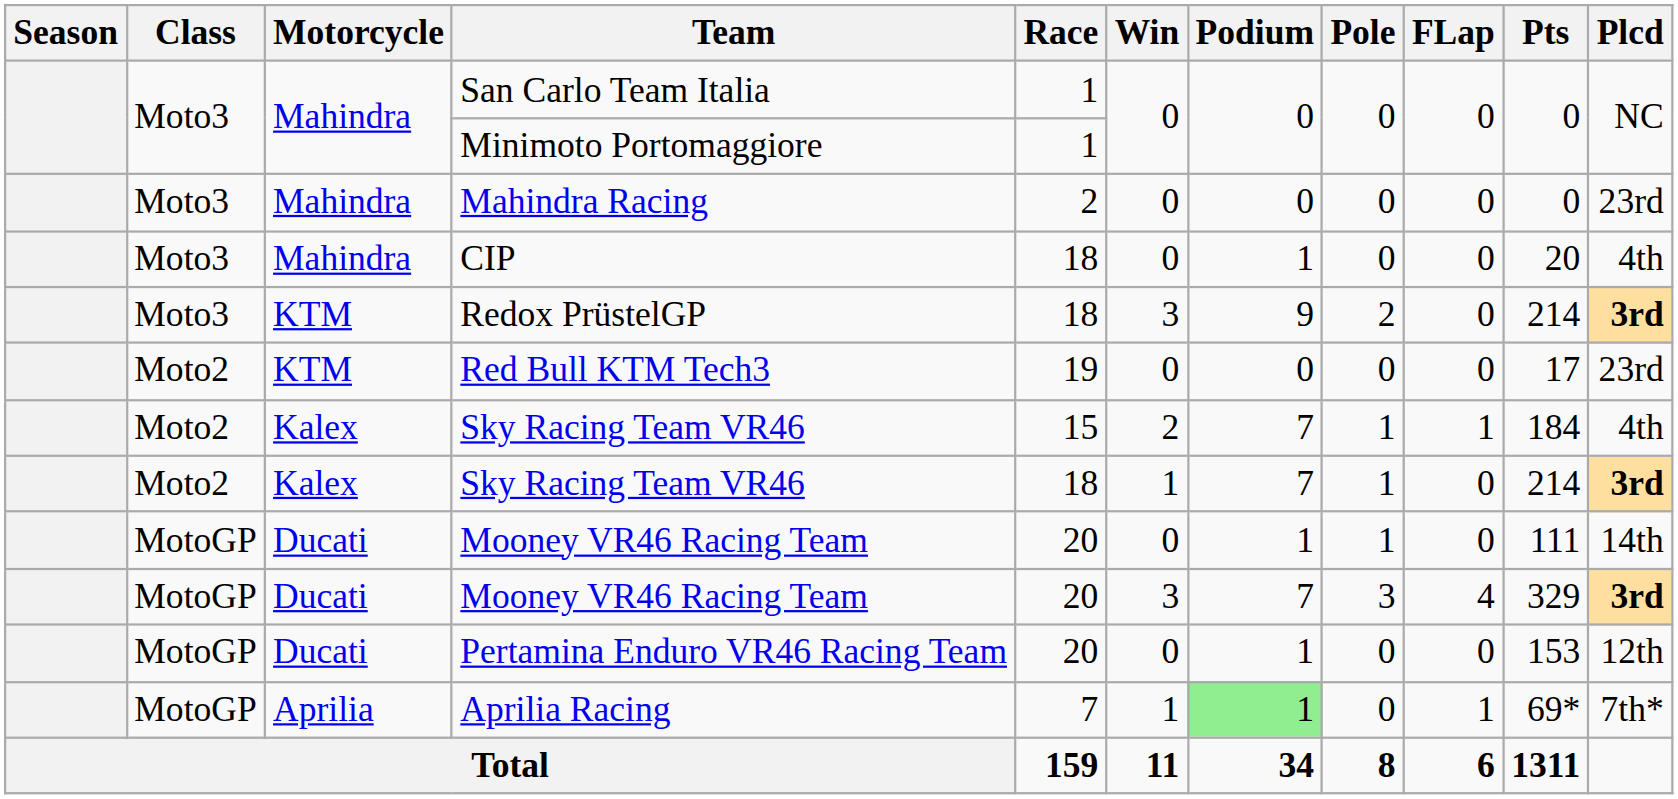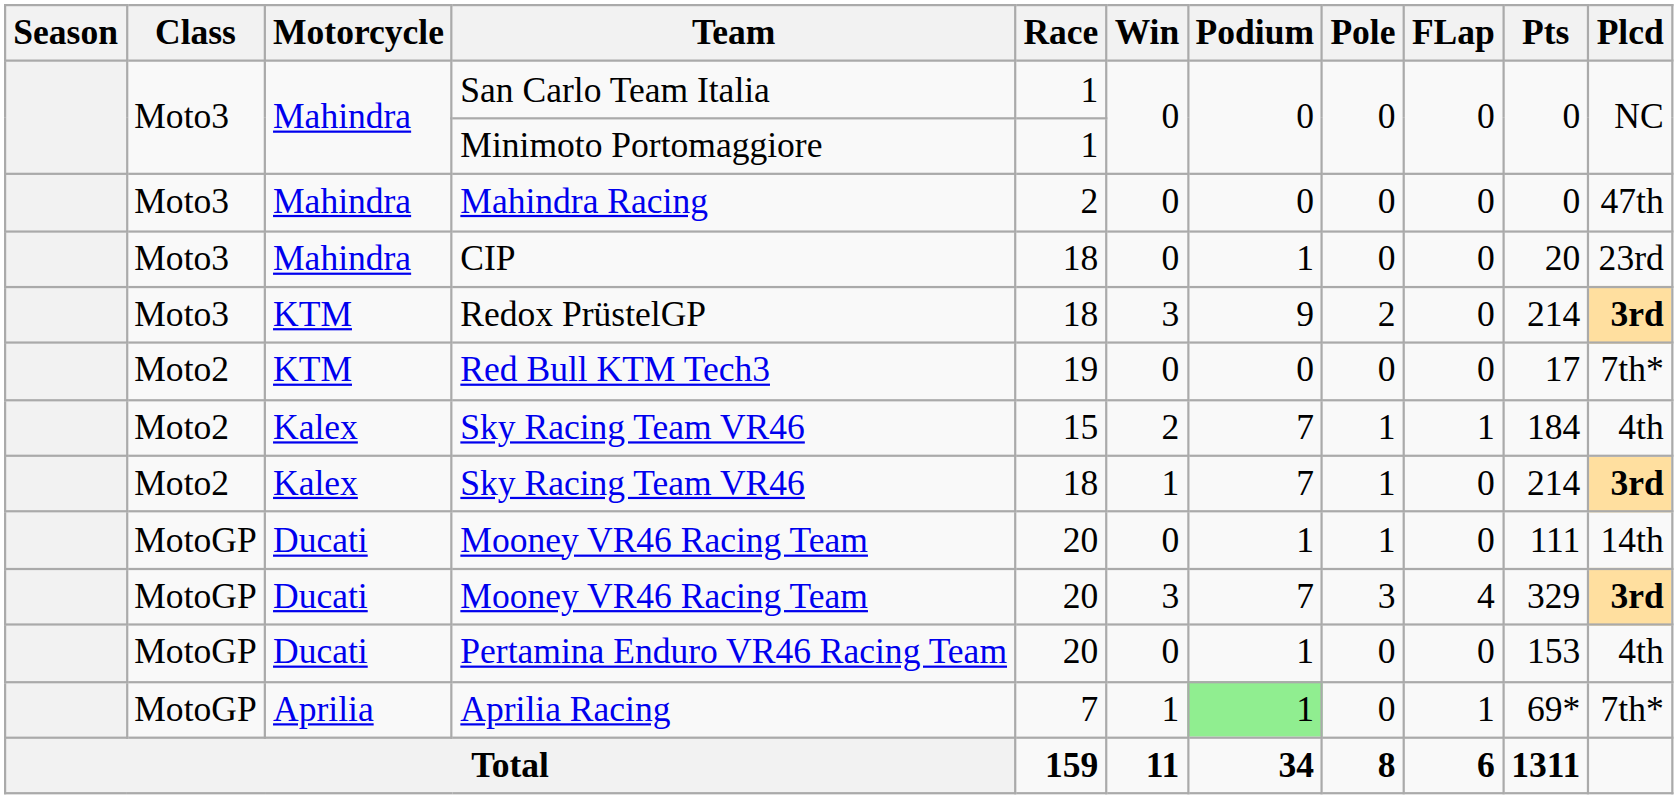 <table class="wikitable" style="text-align:right;">
 <tr>
 <th>Season</th>
 <th>Class</th>
 <th>Motorcycle</th>
 <th>Team</th>
 <th>Race</th>
 <th>Win</th>
 <th>Podium</th>
 <th>Pole</th>
 <th>FLap</th>
 <th>Pts</th>
 <th>Plcd</th>
 </tr>
 <tr>
 <th rowspan="2"></th>
 <td style="text-align:left;" rowspan="2">Moto3</td>
 <td style="text-align:left;" rowspan="2"><a href='#'>Mahindra</a></td>
 <td style="text-align:left;">San Carlo Team Italia</td>
 <td>1</td>
 <td rowspan="2">0</td>
 <td rowspan="2">0</td>
 <td rowspan="2">0</td>
 <td rowspan="2">0</td>
 <td rowspan="2">0</td>
 <td rowspan="2">NC</td>
 </tr>
 <tr>
 <td style="text-align:left;">Minimoto Portomaggiore</td>
 <td>1</td>
 </tr>
 <tr>
 <th></th>
 <td style="text-align:left;">Moto3</td>
 <td style="text-align:left;"><a href='#'>Mahindra</a></td>
 <td style="text-align:left;"><a href='#'>Mahindra Racing</a></td>
 <td>2</td>
 <td>0</td>
 <td>0</td>
 <td>0</td>
 <td>0</td>
 <td>0</td>
-<td>23rd</td>
+<td>47th</td>
 </tr>
 <tr>
 <th></th>
 <td style="text-align:left;">Moto3</td>
 <td style="text-align:left;"><a href='#'>Mahindra</a></td>
 <td style="text-align:left;">CIP</td>
 <td>18</td>
 <td>0</td>
 <td>1</td>
 <td>0</td>
 <td>0</td>
 <td>20</td>
-<td>4th</td>
+<td>23rd</td>
 </tr>
 <tr>
 <th></th>
 <td style="text-align:left;">Moto3</td>
 <td style="text-align:left;"><a href='#'>KTM</a></td>
 <td style="text-align:left;">Redox PrüstelGP</td>
 <td>18</td>
 <td>3</td>
 <td>9</td>
 <td>2</td>
 <td>0</td>
 <td>214</td>
 <td style="background:#FFDF9F;"><strong>3rd</strong></td>
 </tr>
 <tr>
 <th></th>
 <td style="text-align:left;">Moto2</td>
 <td style="text-align:left;"><a href='#'>KTM</a></td>
 <td style="text-align:left;"><a href='#'>Red Bull KTM Tech3</a></td>
 <td>19</td>
 <td>0</td>
 <td>0</td>
 <td>0</td>
 <td>0</td>
 <td>17</td>
-<td>23rd</td>
+<td>7th*</td>
 </tr>
 <tr>
 <th></th>
 <td style="text-align:left;">Moto2</td>
 <td style="text-align:left;"><a href='#'>Kalex</a></td>
 <td style="text-align:left;"><a href='#'>Sky Racing Team VR46</a></td>
 <td>15</td>
 <td>2</td>
 <td>7</td>
 <td>1</td>
 <td>1</td>
 <td>184</td>
 <td>4th</td>
 </tr>
 <tr>
 <th></th>
 <td style="text-align:left;">Moto2</td>
 <td style="text-align:left;"><a href='#'>Kalex</a></td>
 <td style="text-align:left;"><a href='#'>Sky Racing Team VR46</a></td>
 <td>18</td>
 <td>1</td>
 <td>7</td>
 <td>1</td>
 <td>0</td>
 <td>214</td>
 <td style="background:#FFDF9F;"><strong>3rd</strong></td>
 </tr>
 <tr>
 <th></th>
 <td style="text-align:left;">MotoGP</td>
 <td style="text-align:left;"><a href='#'>Ducati</a></td>
 <td style="text-align:left;"><a href='#'>Mooney VR46 Racing Team</a></td>
 <td>20</td>
 <td>0</td>
 <td>1</td>
 <td>1</td>
 <td>0</td>
 <td>111</td>
 <td>14th</td>
 </tr>
 <tr>
 <th></th>
 <td style="text-align:left;">MotoGP</td>
 <td style="text-align:left;"><a href='#'>Ducati</a></td>
 <td style="text-align:left;"><a href='#'>Mooney VR46 Racing Team</a></td>
 <td>20</td>
 <td>3</td>
 <td>7</td>
 <td>3</td>
 <td>4</td>
 <td>329</td>
 <td style="background:#FFDF9F;"><strong>3rd</strong></td>
 </tr>
 <tr>
 <th></th>
 <td style="text-align:left;">MotoGP</td>
 <td style="text-align:left;"><a href='#'>Ducati</a></td>
 <td style="text-align:left;"><a href='#'>Pertamina Enduro VR46 Racing Team</a></td>
 <td>20</td>
 <td>0</td>
 <td>1</td>
 <td>0</td>
 <td>0</td>
 <td>153</td>
-<td>12th</td>
+<td>4th</td>
 </tr>
 <tr>
 <th></th>
 <td style="text-align:left;">MotoGP</td>
 <td style="text-align:left;"><a href='#'>Aprilia</a></td>
 <td style="text-align:left;"><a href='#'>Aprilia Racing</a></td>
 <td>7</td>
 <td>1</td>
 <td style="background: lightgreen;">1</td>
 <td>0</td>
 <td>1</td>
 <td>69*</td>
 <td>7th*</td>
 </tr>
 <tr>
 <th colspan="4">Total</th>
 <td><strong>159</strong></td>
 <td><strong>11</strong></td>
 <td><strong>34</strong></td>
 <td><strong>8</strong></td>
 <td><strong>6</strong></td>
 <td><strong>1311</strong></td>
 <td></td>
 </tr>
 </table>
